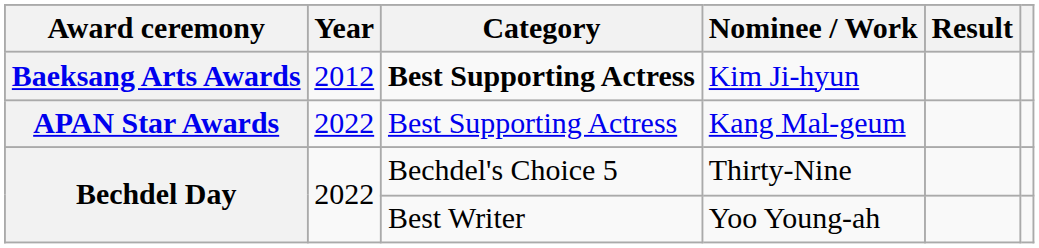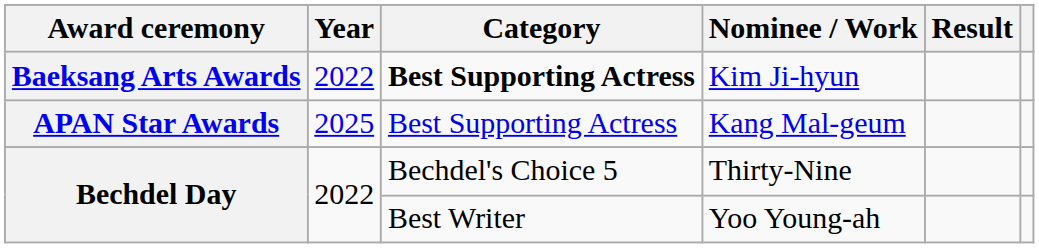 <table class="wikitable plainrowheaders sortable">
 <tr>
 <th scope="col">Award ceremony</th>
 <th scope="col">Year</th>
 <th scope="col">Category</th>
 <th scope="col">Nominee / Work</th>
 <th scope="col">Result</th>
 <th scope="col" class="unsortable"></th>
 </tr>
 <tr>
 <th scope="row"><a href='#'>Baeksang Arts Awards</a></th>
-<td rowspan="1"><a href='#'>2012</a></td>
+<td rowspan="1"><a href='#'>2022</a></td>
 <td><strong>Best Supporting Actress</strong></td>
 <td rowspan="1"><a href='#'>Kim Ji-hyun</a></td>
 <td></td>
 <td></td>
 </tr>
 <tr>
 <th scope="row"  rowspan="1"><a href='#'>APAN Star Awards</a></th>
-<td rowspan="1"><a href='#'>2022</a></td>
+<td rowspan="1"><a href='#'>2025</a></td>
 <td><a href='#'>Best Supporting Actress</a></td>
 <td><a href='#'>Kang Mal-geum</a></td>
 <td></td>
 <td rowspan="1"></td>
 </tr>
 <tr>
 <th scope="row"  rowspan=2>Bechdel Day</th>
 <td rowspan=2>2022</td>
 <td>Bechdel's Choice 5</td>
 <td>Thirty-Nine</td>
 <td></td>
 <td></td>
 </tr>
 <tr>
 <td>Best Writer</td>
 <td>Yoo Young-ah</td>
 <td></td>
 <td></td>
 </tr>
 </table>
